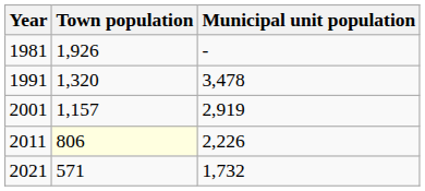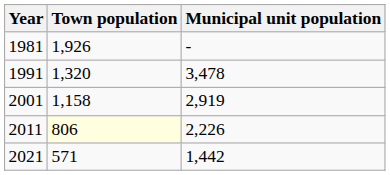 <table class=wikitable>
 <tr>
 <th>Year</th>
 <th>Town population</th>
 <th>Municipal unit population</th>
 </tr>
 <tr>
 <td>1981</td>
 <td>1,926</td>
 <td>-</td>
 </tr>
 <tr>
 <td>1991</td>
 <td>1,320</td>
 <td>3,478</td>
 </tr>
 <tr>
 <td>2001</td>
-<td>1,157</td>
+<td>1,158</td>
 <td>2,919</td>
 </tr>
 <tr>
 <td>2011</td>
 <td style="background: lightyellow;">806</td>
 <td>2,226</td>
 </tr>
 <tr>
 <td>2021</td>
 <td>571</td>
-<td>1,732</td>
+<td>1,442</td>
 </tr>
 </table>
